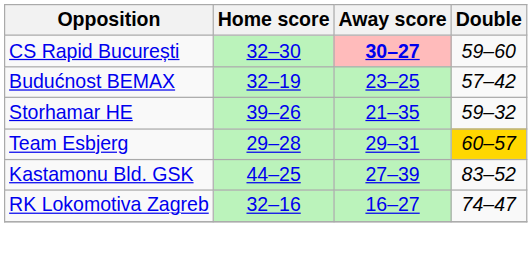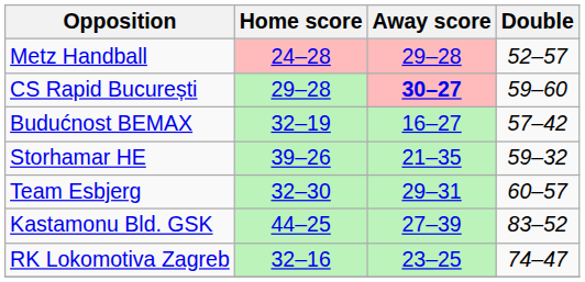 <table class="wikitable" style="text-align: center">
 <tr>
 <th>Opposition</th>
 <th>Home score</th>
 <th>Away score</th>
 <th>Double</th>
 </tr>
 <tr>
+<td align="left"> <a href='#'>Metz Handball</a></td>
+<td bgcolor=#FFBBBB><a href='#'>24–28</a></td>
+<td bgcolor=#FFBBBB><a href='#'>29–28</a></td>
+<td><em>52–57</em></td>
+</tr>
+<tr>
 <td align="left"> <a href='#'>CS Rapid București</a></td>
-<td bgcolor=#BBF3BB><a href='#'>32–30</a></td>
+<td bgcolor=#BBF3BB><a href='#'>29–28</a></td>
 <td bgcolor=#FFBBBB><strong><a href='#'>30–27</a></strong></td>
 <td><em>59–60</em></td>
 </tr>
 <tr>
 <td align="left"> <a href='#'>Budućnost BEMAX</a></td>
 <td bgcolor=#BBF3BB><a href='#'>32–19</a></td>
-<td bgcolor=#BBF3BB><a href='#'>23–25</a></td>
+<td bgcolor=#BBF3BB><a href='#'>16–27</a></td>
 <td><em>57–42</em></td>
 </tr>
 <tr>
 <td align="left"> <a href='#'>Storhamar HE</a></td>
 <td bgcolor=#BBF3BB><a href='#'>39–26</a></td>
 <td bgcolor=#BBF3BB><a href='#'>21–35</a></td>
 <td><em>59–32</em></td>
 </tr>
 <tr>
 <td align="left"> <a href='#'>Team Esbjerg</a></td>
-<td bgcolor=#BBF3BB><a href='#'>29–28</a></td>
+<td bgcolor=#BBF3BB><a href='#'>32–30</a></td>
 <td bgcolor=#BBF3BB><a href='#'>29–31</a></td>
-<td style="background: gold;"><em>60–57</em></td>
+<td><em>60–57</em></td>
 </tr>
 <tr>
 <td align="left"> <a href='#'>Kastamonu Bld. GSK</a></td>
 <td bgcolor=#BBF3BB><a href='#'>44–25</a></td>
 <td bgcolor=#BBF3BB><a href='#'>27–39</a></td>
 <td><em>83–52</em></td>
 </tr>
 <tr>
 <td align="left"> <a href='#'>RK Lokomotiva Zagreb</a></td>
 <td bgcolor=#BBF3BB><a href='#'>32–16</a></td>
-<td bgcolor=#BBF3BB><a href='#'>16–27</a></td>
+<td bgcolor=#BBF3BB><a href='#'>23–25</a></td>
 <td><em>74–47</em></td>
 </tr>
 <tr>
 </tr>
 </table>
